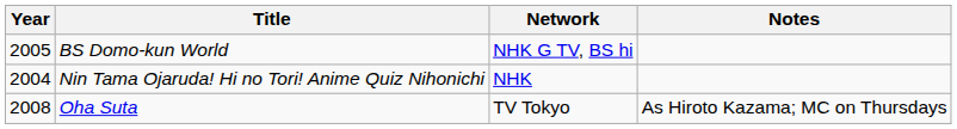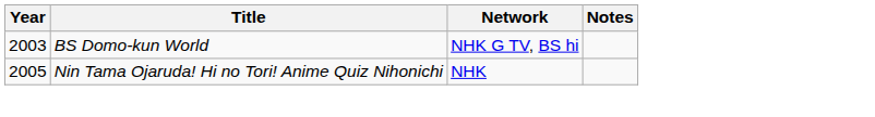 <table class="wikitable">
 <tr>
 <th>Year</th>
 <th>Title</th>
 <th>Network</th>
 <th>Notes</th>
 </tr>
 <tr>
-<td>2005</td>
+<td>2003</td>
 <td><em>BS Domo-kun World</em></td>
 <td><a href='#'>NHK G TV</a>, <a href='#'>BS hi</a></td>
 <td></td>
 </tr>
 <tr>
-<td>2004</td>
+<td>2005</td>
 <td><em>Nin Tama Ojaruda! Hi no Tori! Anime Quiz Nihonichi</em></td>
 <td><a href='#'>NHK</a></td>
 <td></td>
 </tr>
-<tr>
-<td>2008</td>
-<td><em><a href='#'>Oha Suta</a></em></td>
-<td>TV Tokyo</td>
-<td>As Hiroto Kazama; MC on Thursdays</td>
-</tr>
 </table>
